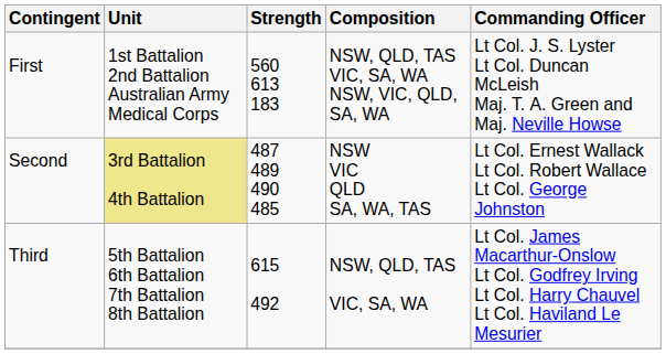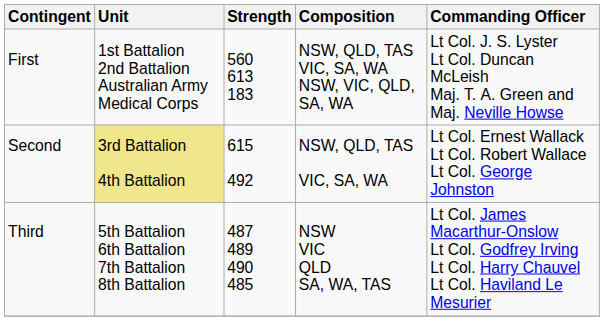 <table class="wikitable">
 <tr>
 <th style="text-align: left; ">Contingent</th>
 <th style="text-align: left; ">Unit</th>
 <th style="text-align: left; ">Strength</th>
 <th style="text-align: left; ">Composition</th>
 <th style="text-align: left; ">Commanding Officer</th>
 </tr>
 <tr>
 <td>First<br><br><br></td>
 <td>1st Battalion<br>2nd Battalion<br>Australian Army Medical Corps</td>
 <td>560<br>613<br>183</td>
 <td>NSW, QLD, TAS<br>VIC, SA, WA<br>NSW, VIC, QLD, SA, WA</td>
 <td>Lt Col. J. S. Lyster<br>Lt Col. Duncan McLeish<br>Maj. T. A. Green and Maj. <a href='#'>Neville Howse</a></td>
 </tr>
 <tr>
 <td>Second<br><br><br></td>
 <td style="background: khaki;">3rd Battalion<br><br>4th Battalion</td>
-<td>487<br>489<br>490<br>485</td>
-<td>NSW<br>VIC<br>QLD<br>SA, WA, TAS</td>
+<td>615<br><br>492</td>
+<td>NSW, QLD, TAS<br><br>VIC, SA, WA</td>
 <td>Lt Col. Ernest Wallack<br>Lt Col. Robert Wallace<br>Lt Col. <a href='#'>George Johnston</a></td>
 </tr>
 <tr>
 <td>Third<br><br><br><br></td>
 <td>5th Battalion<br>6th Battalion<br>7th Battalion<br>8th Battalion</td>
-<td>615<br><br>492</td>
-<td>NSW, QLD, TAS<br><br>VIC, SA, WA</td>
+<td>487<br>489<br>490<br>485</td>
+<td>NSW<br>VIC<br>QLD<br>SA, WA, TAS</td>
 <td>Lt Col. <a href='#'>James Macarthur-Onslow</a><br>Lt Col. <a href='#'>Godfrey Irving</a><br> Lt Col. <a href='#'>Harry Chauvel</a><br>Lt Col. <a href='#'>Haviland Le Mesurier</a></td>
 </tr>
 <tr>
 </tr>
 </table>
